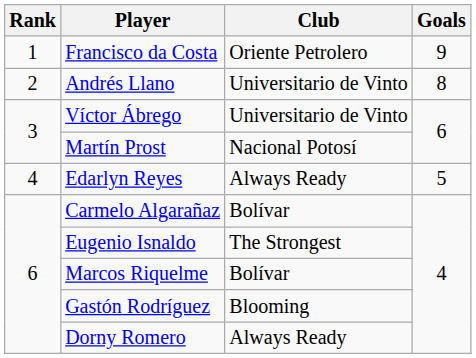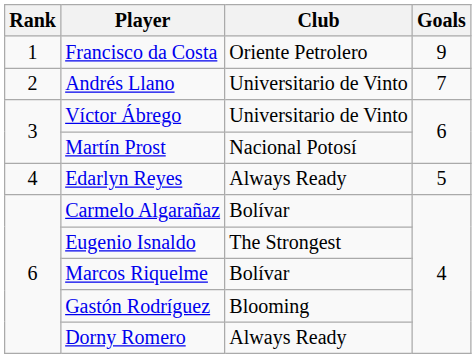 <table class="wikitable" border="1">
 <tr>
 <th>Rank</th>
 <th>Player</th>
 <th>Club</th>
 <th>Goals</th>
 </tr>
 <tr>
 <td align=center>1</td>
 <td> <a href='#'>Francisco da Costa</a></td>
 <td>Oriente Petrolero</td>
 <td align=center>9</td>
 </tr>
 <tr>
 <td align=center>2</td>
 <td> <a href='#'>Andrés Llano</a></td>
 <td>Universitario de Vinto</td>
-<td align=center>8</td>
+<td align=center>7</td>
 </tr>
 <tr>
 <td rowspan=2 align=center>3</td>
 <td> <a href='#'>Víctor Ábrego</a></td>
 <td>Universitario de Vinto</td>
 <td rowspan=2 align=center>6</td>
 </tr>
 <tr>
 <td> <a href='#'>Martín Prost</a></td>
 <td>Nacional Potosí</td>
 </tr>
 <tr>
 <td align=center>4</td>
 <td> <a href='#'>Edarlyn Reyes</a></td>
 <td>Always Ready</td>
 <td align=center>5</td>
 </tr>
 <tr>
 <td rowspan=5 align=center>6</td>
 <td> <a href='#'>Carmelo Algarañaz</a></td>
 <td>Bolívar</td>
 <td rowspan=5 align=center>4</td>
 </tr>
 <tr>
 <td> <a href='#'>Eugenio Isnaldo</a></td>
 <td>The Strongest</td>
 </tr>
 <tr>
 <td> <a href='#'>Marcos Riquelme</a></td>
 <td>Bolívar</td>
 </tr>
 <tr>
 <td> <a href='#'>Gastón Rodríguez</a></td>
 <td>Blooming</td>
 </tr>
 <tr>
 <td> <a href='#'>Dorny Romero</a></td>
 <td>Always Ready</td>
 </tr>
 </table>
